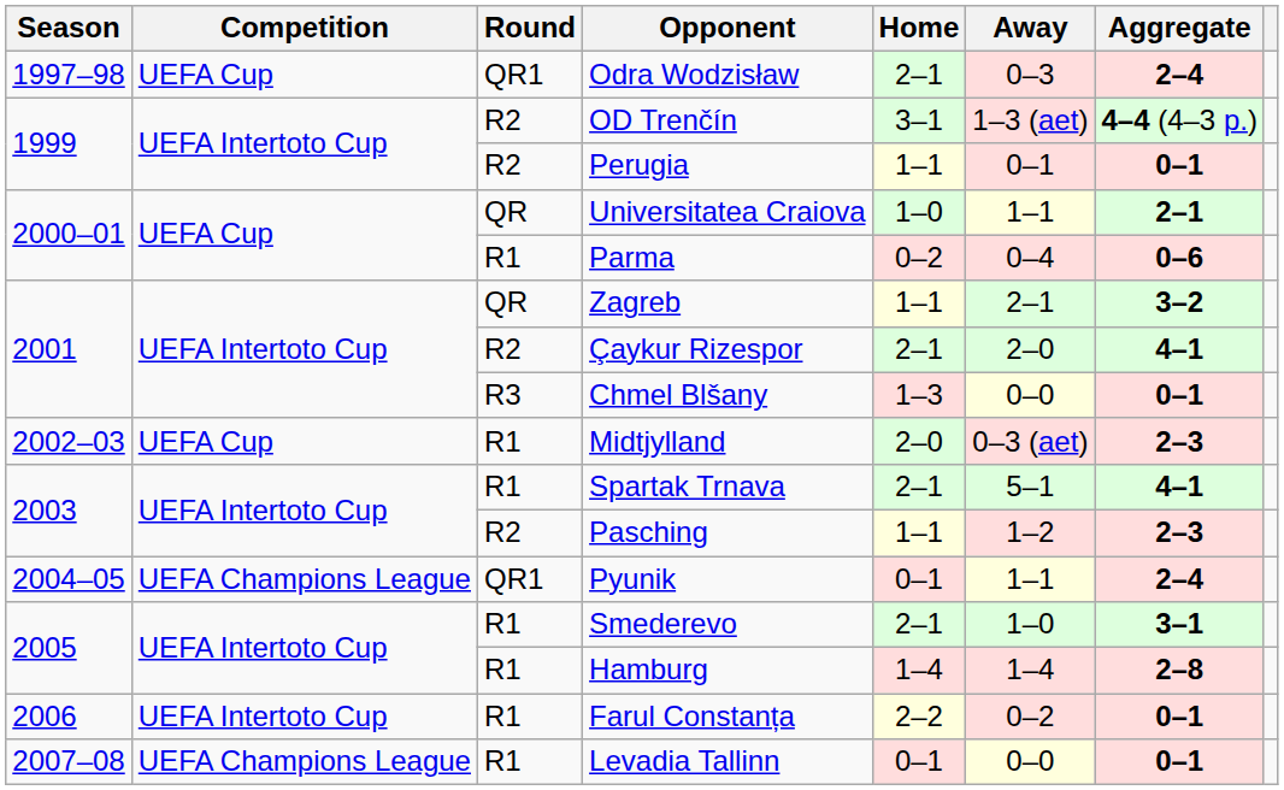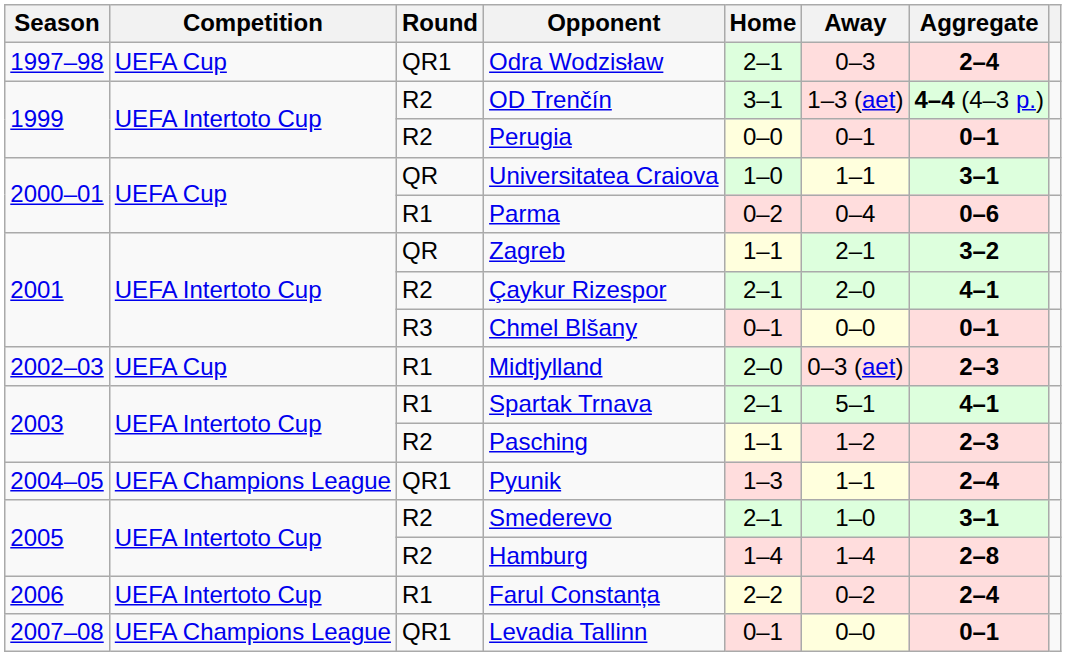 <table class="wikitable">
 <tr>
 <th>Season</th>
 <th>Competition</th>
 <th>Round</th>
 <th>Opponent</th>
 <th>Home</th>
 <th>Away</th>
 <th>Aggregate</th>
 <th></th>
 </tr>
 <tr>
 <td><a href='#'>1997–98</a></td>
 <td><a href='#'>UEFA Cup</a></td>
 <td>QR1</td>
 <td> <a href='#'>Odra Wodzisław</a></td>
 <td style="background:#dfd; text-align:center;">2–1</td>
 <td style="background:#fdd; text-align:center;">0–3</td>
 <td style="background:#fdd; text-align:center;"><strong>2–4</strong></td>
 <td align="center"></td>
 </tr>
 <tr>
 <td rowspan=2><a href='#'>1999</a></td>
 <td rowspan=2><a href='#'>UEFA Intertoto Cup</a></td>
 <td>R2</td>
 <td> <a href='#'>OD Trenčín</a></td>
 <td style="background:#dfd; text-align:center;">3–1</td>
 <td style="background:#fdd; text-align:center;">1–3 (<a href='#'>aet</a>)</td>
 <td style="background:#dfd; text-align:center;"><strong>4–4</strong> (4–3 <a href='#'>p.</a>)</td>
 <td align="center"></td>
 </tr>
 <tr>
 <td>R2</td>
 <td> <a href='#'>Perugia</a></td>
-<td style="background:#ffd; text-align:center;">1–1</td>
+<td style="background:#ffd; text-align:center;">0–0</td>
 <td style="background:#fdd; text-align:center;">0–1</td>
 <td style="background:#fdd; text-align:center;"><strong>0–1</strong></td>
 <td align="center"></td>
 </tr>
 <tr>
 <td rowspan=2><a href='#'>2000–01</a></td>
 <td rowspan=2><a href='#'>UEFA Cup</a></td>
 <td>QR</td>
 <td> <a href='#'>Universitatea Craiova</a></td>
 <td style="background:#dfd; text-align:center;">1–0</td>
 <td style="background:#ffd; text-align:center;">1–1</td>
-<td style="background:#dfd; text-align:center;"><strong>2–1</strong></td>
+<td style="background:#dfd; text-align:center;"><strong>3–1</strong></td>
 <td align="center"></td>
 </tr>
 <tr>
 <td>R1</td>
 <td> <a href='#'>Parma</a></td>
 <td style="background:#fdd; text-align:center;">0–2</td>
 <td style="background:#fdd; text-align:center;">0–4</td>
 <td style="background:#fdd; text-align:center;"><strong>0–6</strong></td>
 <td align="center"></td>
 </tr>
 <tr>
 <td rowspan=3><a href='#'>2001</a></td>
 <td rowspan=3><a href='#'>UEFA Intertoto Cup</a></td>
 <td>QR</td>
 <td> <a href='#'>Zagreb</a></td>
 <td style="background:#ffd; text-align:center;">1–1</td>
 <td style="background:#dfd; text-align:center;">2–1</td>
 <td style="background:#dfd; text-align:center;"><strong>3–2</strong></td>
 <td align="center"></td>
 </tr>
 <tr>
 <td>R2</td>
 <td> <a href='#'>Çaykur Rizespor</a></td>
 <td style="background:#dfd; text-align:center;">2–1</td>
 <td style="background:#dfd; text-align:center;">2–0</td>
 <td style="background:#dfd; text-align:center;"><strong>4–1</strong></td>
 <td align="center"></td>
 </tr>
 <tr>
 <td>R3</td>
 <td> <a href='#'>Chmel Blšany</a></td>
-<td style="background:#fdd; text-align:center;">1–3</td>
+<td style="background:#fdd; text-align:center;">0–1</td>
 <td style="background:#ffd; text-align:center;">0–0</td>
 <td style="background:#fdd; text-align:center;"><strong>0–1</strong></td>
 <td align="center"></td>
 </tr>
 <tr>
 <td><a href='#'>2002–03</a></td>
 <td><a href='#'>UEFA Cup</a></td>
 <td>R1</td>
 <td> <a href='#'>Midtjylland</a></td>
 <td style="background:#dfd; text-align:center;">2–0</td>
 <td style="background:#fdd; text-align:center;">0–3 (<a href='#'>aet</a>)</td>
 <td style="background:#fdd; text-align:center;"><strong>2–3</strong></td>
 <td align="center"></td>
 </tr>
 <tr>
 <td rowspan=2><a href='#'>2003</a></td>
 <td rowspan=2><a href='#'>UEFA Intertoto Cup</a></td>
 <td>R1</td>
 <td> <a href='#'>Spartak Trnava</a></td>
 <td style="background:#dfd; text-align:center;">2–1</td>
 <td style="background:#dfd; text-align:center;">5–1</td>
 <td style="background:#dfd; text-align:center;"><strong>4–1</strong></td>
 <td align="center"></td>
 </tr>
 <tr>
 <td>R2</td>
 <td> <a href='#'>Pasching</a></td>
 <td style="background:#ffd; text-align:center;">1–1</td>
 <td style="background:#fdd; text-align:center;">1–2</td>
 <td style="background:#fdd; text-align:center;"><strong>2–3</strong></td>
 <td align="center"></td>
 </tr>
 <tr>
 <td><a href='#'>2004–05</a></td>
 <td><a href='#'>UEFA Champions League</a></td>
 <td>QR1</td>
 <td> <a href='#'>Pyunik</a></td>
-<td style="background:#fdd; text-align:center;">0–1</td>
+<td style="background:#fdd; text-align:center;">1–3</td>
 <td style="background:#ffd; text-align:center;">1–1</td>
 <td style="background:#fdd; text-align:center;"><strong>2–4</strong></td>
 <td align="center"></td>
 </tr>
 <tr>
 <td rowspan=2><a href='#'>2005</a></td>
 <td rowspan=2><a href='#'>UEFA Intertoto Cup</a></td>
-<td>R1</td>
+<td>R2</td>
 <td> <a href='#'>Smederevo</a></td>
 <td style="background:#dfd; text-align:center;">2–1</td>
 <td style="background:#dfd; text-align:center;">1–0</td>
 <td style="background:#dfd; text-align:center;"><strong>3–1</strong></td>
 <td align="center"></td>
 </tr>
 <tr>
-<td>R1</td>
+<td>R2</td>
 <td> <a href='#'>Hamburg</a></td>
 <td style="background:#fdd; text-align:center;">1–4</td>
 <td style="background:#fdd; text-align:center;">1–4</td>
 <td style="background:#fdd; text-align:center;"><strong>2–8</strong></td>
 <td align="center"></td>
 </tr>
 <tr>
 <td><a href='#'>2006</a></td>
 <td><a href='#'>UEFA Intertoto Cup</a></td>
 <td>R1</td>
 <td> <a href='#'>Farul Constanța</a></td>
 <td style="background:#ffd; text-align:center;">2–2</td>
 <td style="background:#fdd; text-align:center;">0–2</td>
-<td style="background:#fdd; text-align:center;"><strong>0–1</strong></td>
+<td style="background:#fdd; text-align:center;"><strong>2–4</strong></td>
 <td align="center"></td>
 </tr>
 <tr>
 <td><a href='#'>2007–08</a></td>
 <td><a href='#'>UEFA Champions League</a></td>
-<td>R1</td>
+<td>QR1</td>
 <td> <a href='#'>Levadia Tallinn</a></td>
 <td style="background:#fdd; text-align:center;">0–1</td>
 <td style="background:#ffd; text-align:center;">0–0</td>
 <td style="background:#fdd; text-align:center;"><strong>0–1</strong></td>
 <td align="center"></td>
 </tr>
 </table>
